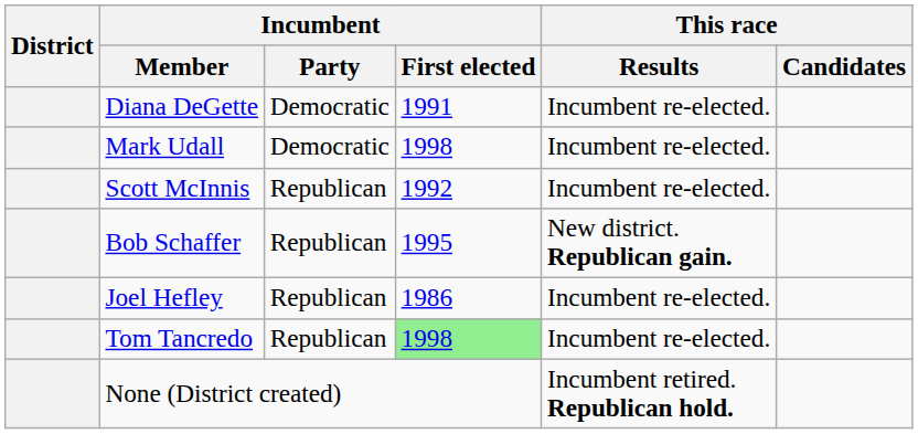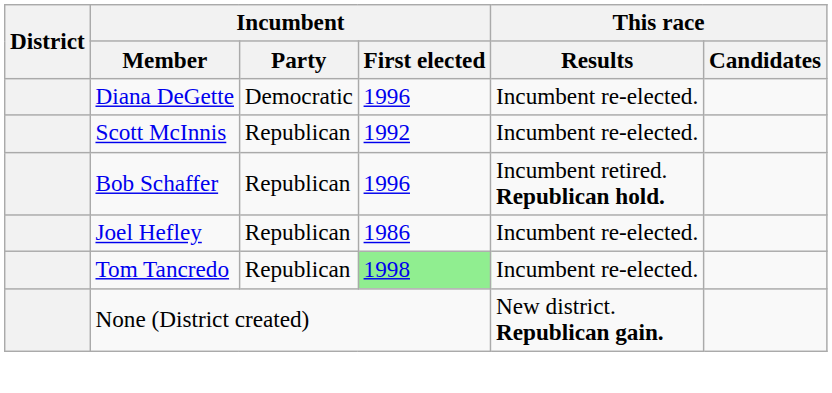 <table class=wikitable>
 <tr>
 <th rowspan=2>District</th>
 <th colspan=3>Incumbent</th>
 <th colspan=2>This race</th>
 </tr>
 <tr>
 <th>Member</th>
 <th>Party</th>
 <th>First elected</th>
 <th>Results</th>
 <th>Candidates</th>
 </tr>
 <tr>
 <th></th>
 <td><a href='#'>Diana DeGette</a></td>
 <td>Democratic</td>
-<td><a href='#'>1991</a></td>
-<td>Incumbent re-elected.</td>
-<td nowrap></td>
-</tr>
-<tr>
-<th></th>
-<td><a href='#'>Mark Udall</a></td>
-<td>Democratic</td>
-<td><a href='#'>1998</a></td>
+<td><a href='#'>1996</a></td>
 <td>Incumbent re-elected.</td>
 <td nowrap></td>
 </tr>
 <tr>
 <th></th>
 <td><a href='#'>Scott McInnis</a></td>
 <td>Republican</td>
 <td><a href='#'>1992</a></td>
 <td>Incumbent re-elected.</td>
 <td nowrap></td>
 </tr>
 <tr>
 <th></th>
 <td><a href='#'>Bob Schaffer</a></td>
 <td>Republican</td>
-<td><a href='#'>1995</a></td>
-<td>New district.<br><strong>Republican gain.</strong></td>
+<td><a href='#'>1996</a></td>
+<td>Incumbent retired.<br><strong>Republican hold.</strong></td>
 <td nowrap></td>
 </tr>
 <tr>
 <th></th>
 <td><a href='#'>Joel Hefley</a></td>
 <td>Republican</td>
 <td><a href='#'>1986</a></td>
 <td>Incumbent re-elected.</td>
 <td nowrap></td>
 </tr>
 <tr>
 <th></th>
 <td><a href='#'>Tom Tancredo</a></td>
 <td>Republican</td>
 <td style="background: lightgreen;"><a href='#'>1998</a></td>
 <td>Incumbent re-elected.</td>
 <td nowrap></td>
 </tr>
 <tr>
 <th></th>
 <td colspan=3>None (District created)</td>
-<td>Incumbent retired.<br><strong>Republican hold.</strong></td>
+<td>New district.<br><strong>Republican gain.</strong></td>
 <td nowrap></td>
 </tr>
 </table>
